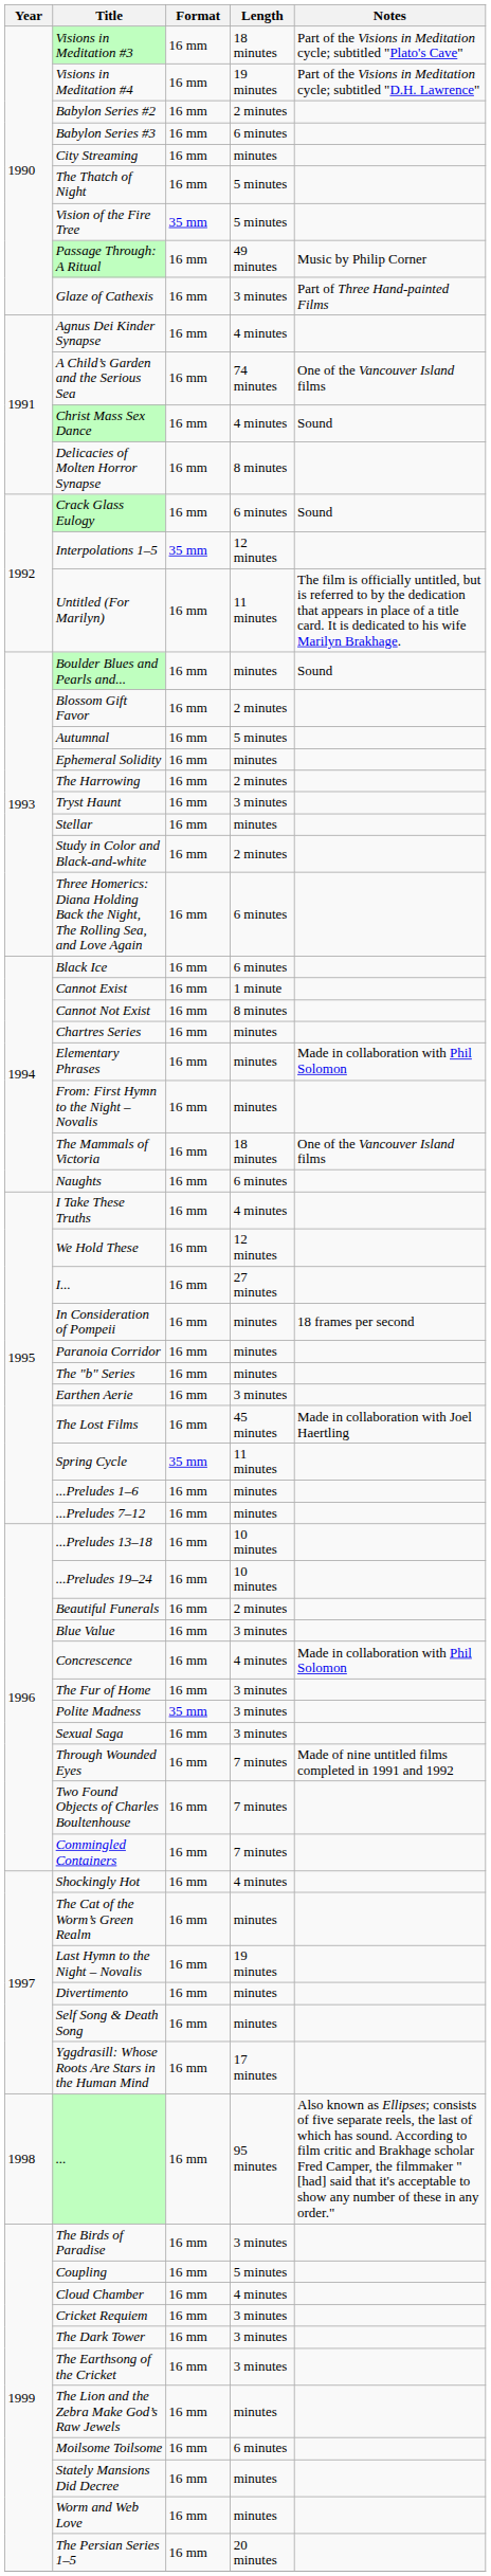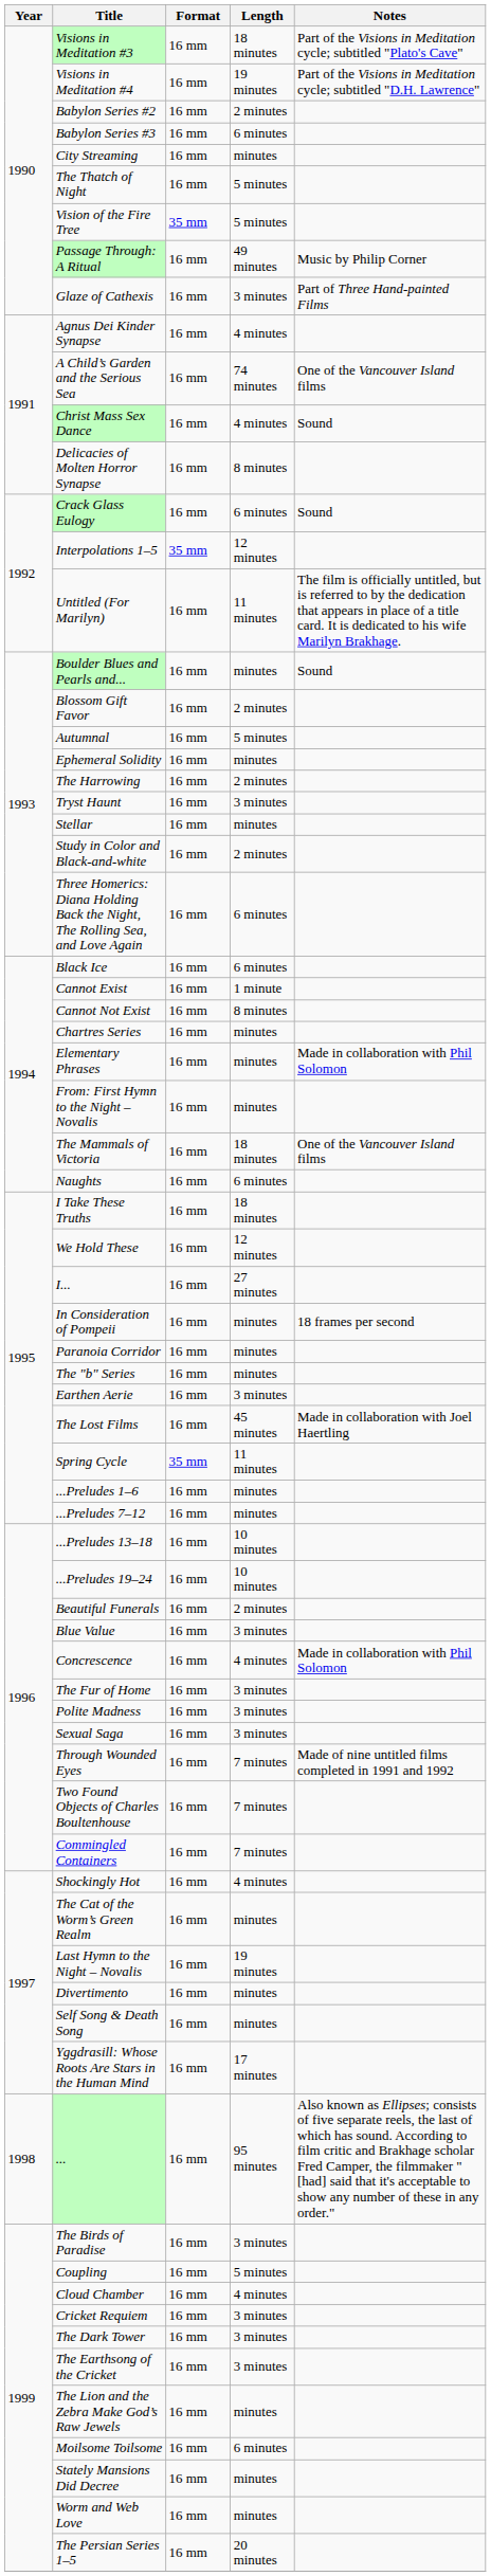 <table class="wikitable plainrowheaders" style="width: 90%">
 <tr>
 <th style="width: 5%;" scope="col">Year</th>
 <th style="width: 10%;" scope="col">Title</th>
 <th style="width: 5%;" scope="col">Format</th>
 <th style="width: 5%;" scope="col">Length</th>
 <th style="width: 25%;" scope="col">Notes</th>
 </tr>
 <tr>
 <td scope="row" rowspan="9">1990</td>
 <td scope="row" style="background: #bfffbf;"><em>Visions in Meditation #3</em></td>
 <td>16 mm</td>
 <td>18 minutes</td>
 <td>Part of the <em>Visions in Meditation</em> cycle; subtitled "<a href='#'>Plato's Cave</a>"</td>
 </tr>
 <tr>
 <td scope="row"><em>Visions in Meditation #4</em></td>
 <td>16 mm</td>
 <td>19 minutes</td>
 <td>Part of the <em>Visions in Meditation</em> cycle; subtitled "<a href='#'>D.H. Lawrence</a>"</td>
 </tr>
 <tr>
 <td scope="row"><em>Babylon Series #2</em></td>
 <td>16 mm</td>
 <td>2 minutes</td>
 <td></td>
 </tr>
 <tr>
 <td scope="row"><em>Babylon Series #3</em></td>
 <td>16 mm</td>
 <td>6 minutes</td>
 <td></td>
 </tr>
 <tr>
 <td scope="row"><em>City Streaming</em></td>
 <td>16 mm</td>
 <td> minutes</td>
 <td></td>
 </tr>
 <tr>
 <td scope="row"><em>The Thatch of Night</em></td>
 <td>16 mm</td>
 <td>5 minutes</td>
 <td></td>
 </tr>
 <tr>
 <td scope="row"><em>Vision of the Fire Tree</em></td>
 <td><a href='#'>35 mm</a></td>
 <td>5 minutes</td>
 <td></td>
 </tr>
 <tr>
 <td scope="row" style="background: #bfffbf;"><em>Passage Through: A Ritual</em></td>
 <td>16 mm</td>
 <td>49 minutes</td>
 <td>Music by Philip Corner</td>
 </tr>
 <tr>
 <td scope="row"><em>Glaze of Cathexis</em></td>
 <td>16 mm</td>
 <td>3 minutes</td>
 <td>Part of <em>Three Hand-painted Films</em></td>
 </tr>
 <tr>
 <td scope="row" rowspan="4">1991</td>
 <td><em>Agnus Dei Kinder Synapse</em></td>
 <td>16 mm</td>
 <td>4 minutes</td>
 <td></td>
 </tr>
 <tr>
 <td scope="row"><em>A Child’s Garden and the Serious Sea</em></td>
 <td>16 mm</td>
 <td>74 minutes</td>
 <td>One of the <em>Vancouver Island</em> films</td>
 </tr>
 <tr>
 <td scope="row" style="background: #bfffbf;"><em>Christ Mass Sex Dance</em></td>
 <td>16 mm</td>
 <td>4 minutes</td>
 <td>Sound</td>
 </tr>
 <tr>
 <td scope="row"><em>Delicacies of Molten Horror Synapse</em></td>
 <td>16 mm</td>
 <td>8 minutes</td>
 <td></td>
 </tr>
 <tr>
 <td scope="row" rowspan="3">1992</td>
 <td scope="row" style="background: #bfffbf;"><em>Crack Glass Eulogy</em></td>
 <td>16 mm</td>
 <td>6 minutes</td>
 <td>Sound</td>
 </tr>
 <tr>
 <td scope="row"><em>Interpolations 1–5</em></td>
 <td><a href='#'>35 mm</a></td>
 <td>12 minutes</td>
 <td></td>
 </tr>
 <tr>
 <td scope="row"><em>Untitled (For Marilyn)</em></td>
 <td>16 mm</td>
 <td>11 minutes</td>
 <td>The film is officially untitled, but is referred to by the dedication that appears in place of a title card. It is dedicated to his wife <a href='#'>Marilyn Brakhage</a>.</td>
 </tr>
 <tr>
 <td scope="row" rowspan="9">1993</td>
 <td scope="row" style="background: #bfffbf;"><em>Boulder Blues and Pearls and...</em></td>
 <td>16 mm</td>
 <td> minutes</td>
 <td>Sound</td>
 </tr>
 <tr>
 <td scope="row"><em>Blossom Gift Favor</em></td>
 <td>16 mm</td>
 <td>2 minutes</td>
 <td></td>
 </tr>
 <tr>
 <td scope="row"><em>Autumnal</em></td>
 <td>16 mm</td>
 <td>5 minutes</td>
 <td></td>
 </tr>
 <tr>
 <td scope="row"><em>Ephemeral Solidity</em></td>
 <td>16 mm</td>
 <td> minutes</td>
 <td></td>
 </tr>
 <tr>
 <td scope="row"><em>The Harrowing</em></td>
 <td>16 mm</td>
 <td>2 minutes</td>
 <td></td>
 </tr>
 <tr>
 <td scope="row"><em>Tryst Haunt</em></td>
 <td>16 mm</td>
 <td>3 minutes</td>
 <td></td>
 </tr>
 <tr>
 <td scope="row"><em>Stellar</em></td>
 <td>16 mm</td>
 <td> minutes</td>
 <td></td>
 </tr>
 <tr>
 <td scope="row"><em>Study in Color and Black-and-white</em></td>
 <td>16 mm</td>
 <td>2 minutes</td>
 <td></td>
 </tr>
 <tr>
 <td scope="row"><em>Three Homerics: Diana Holding Back the Night, The Rolling Sea, and Love Again</em></td>
 <td>16 mm</td>
 <td>6 minutes</td>
 <td></td>
 </tr>
 <tr>
 <td scope="row" rowspan="8">1994</td>
 <td><em>Black Ice</em></td>
 <td>16 mm</td>
 <td>6 minutes</td>
 <td></td>
 </tr>
 <tr>
 <td scope="row"><em>Cannot Exist</em></td>
 <td>16 mm</td>
 <td>1 minute</td>
 <td></td>
 </tr>
 <tr>
 <td scope="row"><em>Cannot Not Exist</em></td>
 <td>16 mm</td>
 <td>8 minutes</td>
 <td></td>
 </tr>
 <tr>
 <td scope="row"><em>Chartres Series</em></td>
 <td>16 mm</td>
 <td> minutes</td>
 <td></td>
 </tr>
 <tr>
 <td scope="row"><em>Elementary Phrases</em></td>
 <td>16 mm</td>
 <td> minutes</td>
 <td>Made in collaboration with <a href='#'>Phil Solomon</a></td>
 </tr>
 <tr>
 <td scope="row"><em>From: First Hymn to the Night – Novalis</em></td>
 <td>16 mm</td>
 <td> minutes</td>
 <td></td>
 </tr>
 <tr>
 <td scope="row"><em>The Mammals of Victoria</em></td>
 <td>16 mm</td>
 <td>18 minutes</td>
 <td>One of the <em>Vancouver Island</em> films</td>
 </tr>
 <tr>
 <td scope="row"><em>Naughts</em></td>
 <td>16 mm</td>
 <td>6 minutes</td>
 <td></td>
 </tr>
 <tr>
 <td scope="row" rowspan="11">1995</td>
 <td><em>I Take These Truths</em></td>
 <td>16 mm</td>
-<td>4 minutes</td>
+<td>18 minutes</td>
 <td></td>
 </tr>
 <tr>
 <td scope="row"><em>We Hold These</em></td>
 <td>16 mm</td>
 <td>12 minutes</td>
 <td></td>
 </tr>
 <tr>
 <td scope="row"><em>I...</em></td>
 <td>16 mm</td>
 <td>27 minutes</td>
 <td></td>
 </tr>
 <tr>
 <td scope="row"><em>In Consideration of Pompeii</em></td>
 <td>16 mm</td>
 <td> minutes</td>
 <td>18 frames per second</td>
 </tr>
 <tr>
 <td scope="row"><em>Paranoia Corridor</em></td>
 <td>16 mm</td>
 <td> minutes</td>
 <td></td>
 </tr>
 <tr>
 <td scope="row"><em>The "b" Series</em></td>
 <td>16 mm</td>
 <td> minutes</td>
 <td></td>
 </tr>
 <tr>
 <td scope="row"><em>Earthen Aerie</em></td>
 <td>16 mm</td>
 <td>3 minutes</td>
 <td></td>
 </tr>
 <tr>
 <td scope="row"><em>The Lost Films</em></td>
 <td>16 mm</td>
 <td>45 minutes</td>
 <td>Made in collaboration with Joel Haertling</td>
 </tr>
 <tr>
 <td scope="row"><em>Spring Cycle</em></td>
 <td><a href='#'>35 mm</a></td>
 <td>11 minutes</td>
 <td></td>
 </tr>
 <tr>
 <td scope="row"><em>...Preludes 1–6</em></td>
 <td>16 mm</td>
 <td> minutes</td>
 <td></td>
 </tr>
 <tr>
 <td scope="row"><em>...Preludes 7–12</em></td>
 <td>16 mm</td>
 <td> minutes</td>
 <td></td>
 </tr>
 <tr>
 <td scope="row" rowspan="11">1996</td>
 <td><em>...Preludes 13–18</em></td>
 <td>16 mm</td>
 <td>10 minutes</td>
 <td></td>
 </tr>
 <tr>
 <td scope="row"><em>...Preludes 19–24</em></td>
 <td>16 mm</td>
 <td>10 minutes</td>
 <td></td>
 </tr>
 <tr>
 <td scope="row"><em>Beautiful Funerals</em></td>
 <td>16 mm</td>
 <td>2 minutes</td>
 <td></td>
 </tr>
 <tr>
 <td scope="row"><em>Blue Value</em></td>
 <td>16 mm</td>
 <td>3 minutes</td>
 <td></td>
 </tr>
 <tr>
 <td scope="row"><em>Concrescence</em></td>
 <td>16 mm</td>
 <td>4 minutes</td>
 <td>Made in collaboration with <a href='#'>Phil Solomon</a></td>
 </tr>
 <tr>
 <td scope="row"><em>The Fur of Home</em></td>
 <td>16 mm</td>
 <td>3 minutes</td>
 <td></td>
 </tr>
 <tr>
 <td scope="row"><em>Polite Madness</em></td>
-<td><a href='#'>35 mm</a></td>
+<td>16 mm</td>
 <td>3 minutes</td>
 <td></td>
 </tr>
 <tr>
 <td scope="row"><em>Sexual Saga</em></td>
 <td>16 mm</td>
 <td>3 minutes</td>
 <td></td>
 </tr>
 <tr>
 <td scope="row"><em>Through Wounded Eyes</em></td>
 <td>16 mm</td>
 <td>7 minutes</td>
 <td>Made of nine untitled films completed in 1991 and 1992</td>
 </tr>
 <tr>
 <td scope="row"><em>Two Found Objects of Charles Boultenhouse</em></td>
 <td>16 mm</td>
 <td>7 minutes</td>
 <td></td>
 </tr>
 <tr>
 <td scope="row"><em><a href='#'>Commingled Containers</a></em></td>
 <td>16 mm</td>
 <td>7 minutes</td>
 <td></td>
 </tr>
 <tr>
 <td scope="row" rowspan="6">1997</td>
 <td><em>Shockingly Hot</em></td>
 <td>16 mm</td>
 <td>4 minutes</td>
 <td></td>
 </tr>
 <tr>
 <td scope="row"><em>The Cat of the Worm’s Green Realm</em></td>
 <td>16 mm</td>
 <td> minutes</td>
 <td></td>
 </tr>
 <tr>
 <td scope="row"><em>Last Hymn to the Night – Novalis</em></td>
 <td>16 mm</td>
 <td>19 minutes</td>
 <td></td>
 </tr>
 <tr>
 <td scope="row"><em>Divertimento</em></td>
 <td>16 mm</td>
 <td> minutes</td>
 <td></td>
 </tr>
 <tr>
 <td scope="row"><em>Self Song & Death Song</em></td>
 <td>16 mm</td>
 <td> minutes</td>
 <td></td>
 </tr>
 <tr>
 <td scope="row"><em>Yggdrasill: Whose Roots Are Stars in the Human Mind</em></td>
 <td>16 mm</td>
 <td>17 minutes</td>
 <td></td>
 </tr>
 <tr>
 <td scope="row">1998</td>
 <td scope="row" style="background: #bfffbf;"><em>...</em></td>
 <td>16 mm</td>
 <td>95 minutes</td>
 <td>Also known as <em>Ellipses</em>; consists of five separate reels, the last of which has sound. According to film critic and Brakhage scholar Fred Camper, the filmmaker "[had] said that it's acceptable to show any number of these in any order."</td>
 </tr>
 <tr>
 <td scope="row" rowspan="11">1999</td>
 <td><em>The Birds of Paradise</em></td>
 <td>16 mm</td>
 <td>3 minutes</td>
 <td></td>
 </tr>
 <tr>
 <td scope="row"><em>Coupling</em></td>
 <td>16 mm</td>
 <td>5 minutes</td>
 <td></td>
 </tr>
 <tr>
 <td scope="row"><em>Cloud Chamber</em></td>
 <td>16 mm</td>
 <td>4 minutes</td>
 <td></td>
 </tr>
 <tr>
 <td scope="row"><em>Cricket Requiem</em></td>
 <td>16 mm</td>
 <td>3 minutes</td>
 <td></td>
 </tr>
 <tr>
 <td scope="row"><em>The Dark Tower</em></td>
 <td>16 mm</td>
 <td>3 minutes</td>
 <td></td>
 </tr>
 <tr>
 <td scope="row"><em>The Earthsong of the Cricket</em></td>
 <td>16 mm</td>
 <td>3 minutes</td>
 <td></td>
 </tr>
 <tr>
 <td scope="row"><em>The Lion and the Zebra Make God’s Raw Jewels</em></td>
 <td>16 mm</td>
 <td> minutes</td>
 <td></td>
 </tr>
 <tr>
 <td scope="row"><em>Moilsome Toilsome</em></td>
 <td>16 mm</td>
 <td>6 minutes</td>
 <td></td>
 </tr>
 <tr>
 <td scope="row"><em>Stately Mansions Did Decree</em></td>
 <td>16 mm</td>
 <td> minutes</td>
 <td></td>
 </tr>
 <tr>
 <td scope="row"><em>Worm and Web Love</em></td>
 <td>16 mm</td>
 <td> minutes</td>
 <td></td>
 </tr>
 <tr>
 <td scope="row"><em>The Persian Series 1–5</em></td>
 <td>16 mm</td>
 <td>20 minutes</td>
 <td></td>
 </tr>
 <tr>
 </tr>
 </table>
